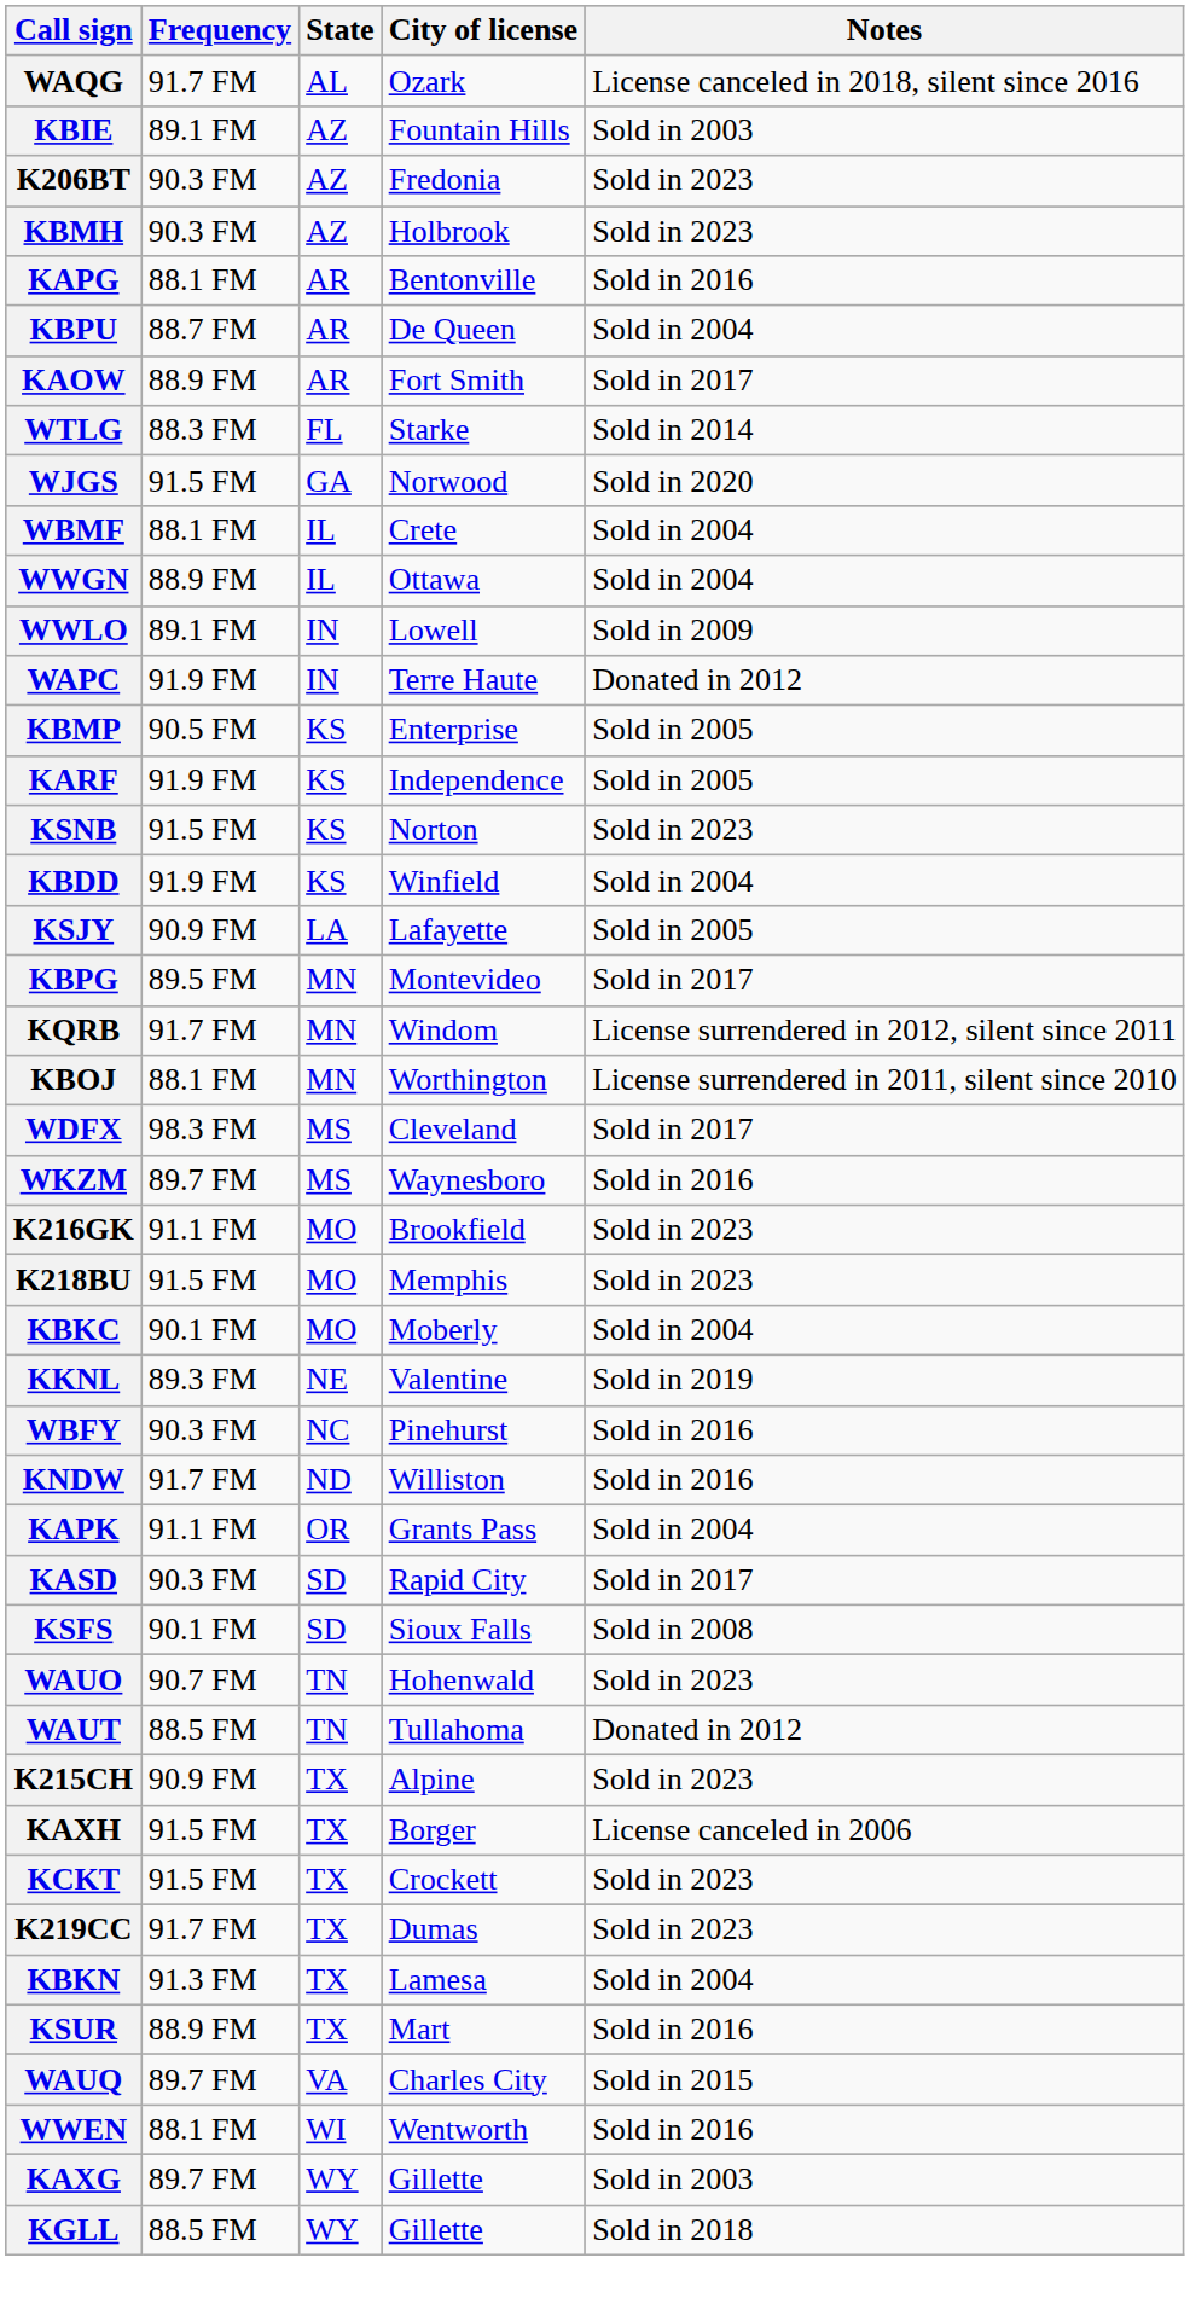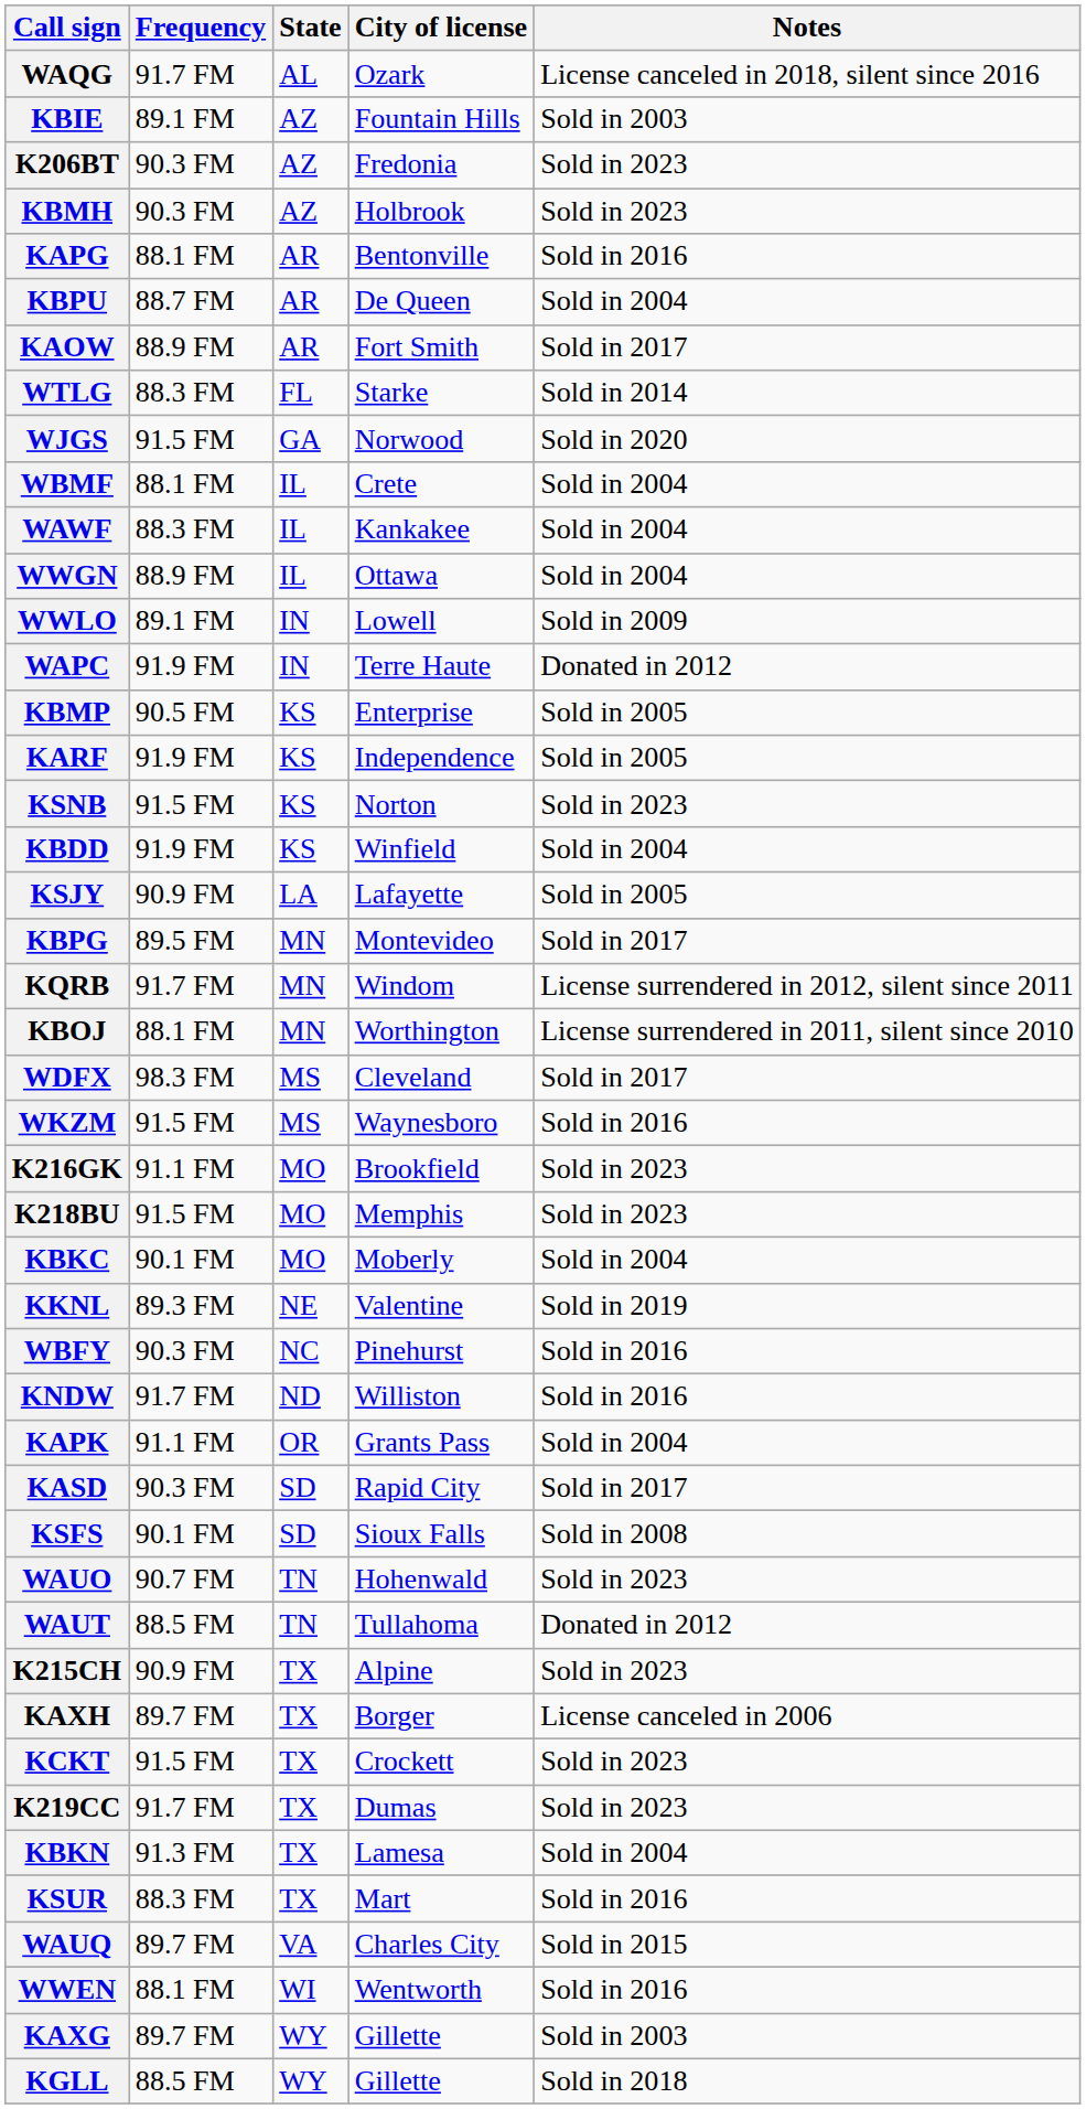 <table class="wikitable sortable">
 <tr>
 <th><a href='#'>Call sign</a></th>
 <th ! data-sort-type="number"><a href='#'>Frequency</a></th>
 <th>State</th>
 <th>City of license</th>
 <th>Notes</th>
 </tr>
 <tr>
 <th>WAQG</th>
 <td>91.7 FM</td>
 <td><a href='#'>AL</a></td>
 <td><a href='#'>Ozark</a></td>
 <td>License canceled in 2018, silent since 2016</td>
 </tr>
 <tr>
 <th><a href='#'>KBIE</a></th>
 <td>89.1 FM</td>
 <td><a href='#'>AZ</a></td>
 <td><a href='#'>Fountain Hills</a></td>
 <td>Sold in 2003</td>
 </tr>
 <tr>
 <th>K206BT</th>
 <td>90.3 FM</td>
 <td><a href='#'>AZ</a></td>
 <td><a href='#'>Fredonia</a></td>
 <td>Sold in 2023</td>
 </tr>
 <tr>
 <th><a href='#'>KBMH</a></th>
 <td>90.3 FM</td>
 <td><a href='#'>AZ</a></td>
 <td><a href='#'>Holbrook</a></td>
 <td>Sold in 2023</td>
 </tr>
 <tr>
 <th><a href='#'>KAPG</a></th>
 <td>88.1 FM</td>
 <td><a href='#'>AR</a></td>
 <td><a href='#'>Bentonville</a></td>
 <td>Sold in 2016</td>
 </tr>
 <tr>
 <th><a href='#'>KBPU</a></th>
 <td>88.7 FM</td>
 <td><a href='#'>AR</a></td>
 <td><a href='#'>De Queen</a></td>
 <td>Sold in 2004</td>
 </tr>
 <tr>
 <th><a href='#'>KAOW</a></th>
 <td>88.9 FM</td>
 <td><a href='#'>AR</a></td>
 <td><a href='#'>Fort Smith</a></td>
 <td>Sold in 2017</td>
 </tr>
 <tr>
 <th><a href='#'>WTLG</a></th>
 <td>88.3 FM</td>
 <td><a href='#'>FL</a></td>
 <td><a href='#'>Starke</a></td>
 <td>Sold in 2014</td>
 </tr>
 <tr>
 <th><a href='#'>WJGS</a></th>
 <td>91.5 FM</td>
 <td><a href='#'>GA</a></td>
 <td><a href='#'>Norwood</a></td>
 <td>Sold in 2020</td>
 </tr>
 <tr>
 <th><a href='#'>WBMF</a></th>
 <td>88.1 FM</td>
 <td><a href='#'>IL</a></td>
 <td><a href='#'>Crete</a></td>
+<td>Sold in 2004</td>
+</tr>
+<tr>
+<th><a href='#'>WAWF</a></th>
+<td>88.3 FM</td>
+<td><a href='#'>IL</a></td>
+<td><a href='#'>Kankakee</a></td>
 <td>Sold in 2004</td>
 </tr>
 <tr>
 <th><a href='#'>WWGN</a></th>
 <td>88.9 FM</td>
 <td><a href='#'>IL</a></td>
 <td><a href='#'>Ottawa</a></td>
 <td>Sold in 2004</td>
 </tr>
 <tr>
 <th><a href='#'>WWLO</a></th>
 <td>89.1 FM</td>
 <td><a href='#'>IN</a></td>
 <td><a href='#'>Lowell</a></td>
 <td>Sold in 2009</td>
 </tr>
 <tr>
 <th><a href='#'>WAPC</a></th>
 <td>91.9 FM</td>
 <td><a href='#'>IN</a></td>
 <td><a href='#'>Terre Haute</a></td>
 <td>Donated in 2012</td>
 </tr>
 <tr>
 <th><a href='#'>KBMP</a></th>
 <td>90.5 FM</td>
 <td><a href='#'>KS</a></td>
 <td><a href='#'>Enterprise</a></td>
 <td>Sold in 2005</td>
 </tr>
 <tr>
 <th><a href='#'>KARF</a></th>
 <td>91.9 FM</td>
 <td><a href='#'>KS</a></td>
 <td><a href='#'>Independence</a></td>
 <td>Sold in 2005</td>
 </tr>
 <tr>
 <th><a href='#'>KSNB</a></th>
 <td>91.5 FM</td>
 <td><a href='#'>KS</a></td>
 <td><a href='#'>Norton</a></td>
 <td>Sold in 2023</td>
 </tr>
 <tr>
 <th><a href='#'>KBDD</a></th>
 <td>91.9 FM</td>
 <td><a href='#'>KS</a></td>
 <td><a href='#'>Winfield</a></td>
 <td>Sold in 2004</td>
 </tr>
 <tr>
 <th><a href='#'>KSJY</a></th>
 <td>90.9 FM</td>
 <td><a href='#'>LA</a></td>
 <td><a href='#'>Lafayette</a></td>
 <td>Sold in 2005</td>
 </tr>
 <tr>
 <th><a href='#'>KBPG</a></th>
 <td>89.5 FM</td>
 <td><a href='#'>MN</a></td>
 <td><a href='#'>Montevideo</a></td>
 <td>Sold in 2017</td>
 </tr>
 <tr>
 <th>KQRB</th>
 <td>91.7 FM</td>
 <td><a href='#'>MN</a></td>
 <td><a href='#'>Windom</a></td>
 <td>License surrendered in 2012, silent since 2011</td>
 </tr>
 <tr>
 <th>KBOJ</th>
 <td>88.1 FM</td>
 <td><a href='#'>MN</a></td>
 <td><a href='#'>Worthington</a></td>
 <td>License surrendered in 2011, silent since 2010</td>
 </tr>
 <tr>
 <th><a href='#'>WDFX</a></th>
 <td>98.3 FM</td>
 <td><a href='#'>MS</a></td>
 <td><a href='#'>Cleveland</a></td>
 <td>Sold in 2017</td>
 </tr>
 <tr>
 <th><a href='#'>WKZM</a></th>
-<td>89.7 FM</td>
+<td>91.5 FM</td>
 <td><a href='#'>MS</a></td>
 <td><a href='#'>Waynesboro</a></td>
 <td>Sold in 2016</td>
 </tr>
 <tr>
 <th>K216GK</th>
 <td>91.1 FM</td>
 <td><a href='#'>MO</a></td>
 <td><a href='#'>Brookfield</a></td>
 <td>Sold in 2023</td>
 </tr>
 <tr>
 <th>K218BU</th>
 <td>91.5 FM</td>
 <td><a href='#'>MO</a></td>
 <td><a href='#'>Memphis</a></td>
 <td>Sold in 2023</td>
 </tr>
 <tr>
 <th><a href='#'>KBKC</a></th>
 <td>90.1 FM</td>
 <td><a href='#'>MO</a></td>
 <td><a href='#'>Moberly</a></td>
 <td>Sold in 2004</td>
 </tr>
 <tr>
 <th><a href='#'>KKNL</a></th>
 <td>89.3 FM</td>
 <td><a href='#'>NE</a></td>
 <td><a href='#'>Valentine</a></td>
 <td>Sold in 2019</td>
 </tr>
 <tr>
 <th><a href='#'>WBFY</a></th>
 <td>90.3 FM</td>
 <td><a href='#'>NC</a></td>
 <td><a href='#'>Pinehurst</a></td>
 <td>Sold in 2016</td>
 </tr>
 <tr>
 <th><a href='#'>KNDW</a></th>
 <td>91.7 FM</td>
 <td><a href='#'>ND</a></td>
 <td><a href='#'>Williston</a></td>
 <td>Sold in 2016</td>
 </tr>
 <tr>
 <th><a href='#'>KAPK</a></th>
 <td>91.1 FM</td>
 <td><a href='#'>OR</a></td>
 <td><a href='#'>Grants Pass</a></td>
 <td>Sold in 2004</td>
 </tr>
 <tr>
 <th><a href='#'>KASD</a></th>
 <td>90.3 FM</td>
 <td><a href='#'>SD</a></td>
 <td><a href='#'>Rapid City</a></td>
 <td>Sold in 2017</td>
 </tr>
 <tr>
 <th><a href='#'>KSFS</a></th>
 <td>90.1 FM</td>
 <td><a href='#'>SD</a></td>
 <td><a href='#'>Sioux Falls</a></td>
 <td>Sold in 2008</td>
 </tr>
 <tr>
 <th><a href='#'>WAUO</a></th>
 <td>90.7 FM</td>
 <td><a href='#'>TN</a></td>
 <td><a href='#'>Hohenwald</a></td>
 <td>Sold in 2023</td>
 </tr>
 <tr>
 <th><a href='#'>WAUT</a></th>
 <td>88.5 FM</td>
 <td><a href='#'>TN</a></td>
 <td><a href='#'>Tullahoma</a></td>
 <td>Donated in 2012</td>
 </tr>
 <tr>
 <th>K215CH</th>
 <td>90.9 FM</td>
 <td><a href='#'>TX</a></td>
 <td><a href='#'>Alpine</a></td>
 <td>Sold in 2023</td>
 </tr>
 <tr>
 <th>KAXH</th>
-<td>91.5 FM</td>
+<td>89.7 FM</td>
 <td><a href='#'>TX</a></td>
 <td><a href='#'>Borger</a></td>
 <td>License canceled in 2006</td>
 </tr>
 <tr>
 <th><a href='#'>KCKT</a></th>
 <td>91.5 FM</td>
 <td><a href='#'>TX</a></td>
 <td><a href='#'>Crockett</a></td>
 <td>Sold in 2023</td>
 </tr>
 <tr>
 <th>K219CC</th>
 <td>91.7 FM</td>
 <td><a href='#'>TX</a></td>
 <td><a href='#'>Dumas</a></td>
 <td>Sold in 2023</td>
 </tr>
 <tr>
 <th><a href='#'>KBKN</a></th>
 <td>91.3 FM</td>
 <td><a href='#'>TX</a></td>
 <td><a href='#'>Lamesa</a></td>
 <td>Sold in 2004</td>
 </tr>
 <tr>
 <th><a href='#'>KSUR</a></th>
-<td>88.9 FM</td>
+<td>88.3 FM</td>
 <td><a href='#'>TX</a></td>
 <td><a href='#'>Mart</a></td>
 <td>Sold in 2016</td>
 </tr>
 <tr>
 <th><a href='#'>WAUQ</a></th>
 <td>89.7 FM</td>
 <td><a href='#'>VA</a></td>
 <td><a href='#'>Charles City</a></td>
 <td>Sold in 2015</td>
 </tr>
 <tr>
 <th><a href='#'>WWEN</a></th>
 <td>88.1 FM</td>
 <td><a href='#'>WI</a></td>
 <td><a href='#'>Wentworth</a></td>
 <td>Sold in 2016</td>
 </tr>
 <tr>
 <th><a href='#'>KAXG</a></th>
 <td>89.7 FM</td>
 <td><a href='#'>WY</a></td>
 <td><a href='#'>Gillette</a></td>
 <td>Sold in 2003</td>
 </tr>
 <tr>
 <th><a href='#'>KGLL</a></th>
 <td>88.5 FM</td>
 <td><a href='#'>WY</a></td>
 <td><a href='#'>Gillette</a></td>
 <td>Sold in 2018</td>
 </tr>
 </table>
